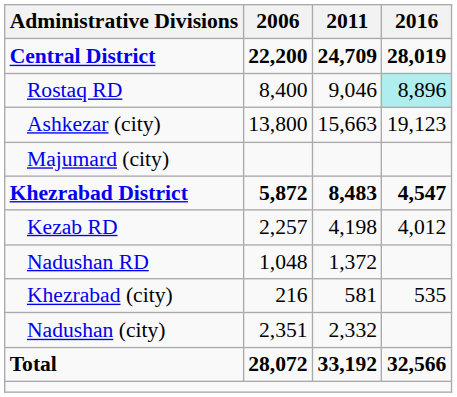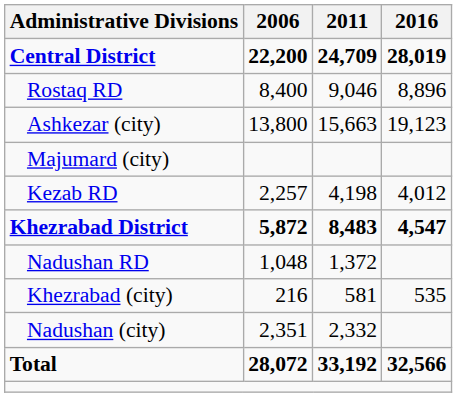 <table class="wikitable">
 <tr>
 <th>Administrative Divisions</th>
 <th>2006</th>
 <th>2011</th>
 <th>2016</th>
 </tr>
 <tr>
 <td><strong><a href='#'>Central District</a></strong></td>
 <td style="text-align: right;"><strong>22,200</strong></td>
 <td style="text-align: right;"><strong>24,709</strong></td>
 <td style="text-align: right;"><strong>28,019</strong></td>
 </tr>
 <tr>
 <td style="padding-left: 1em;"><a href='#'>Rostaq RD</a></td>
 <td style="text-align: right;">8,400</td>
 <td style="text-align: right;">9,046</td>
-<td style="background: paleturquoise; text-align: right;">8,896</td>
+<td style="text-align: right;">8,896</td>
 </tr>
 <tr>
 <td style="padding-left: 1em;"><a href='#'>Ashkezar</a> (city)</td>
 <td style="text-align: right;">13,800</td>
 <td style="text-align: right;">15,663</td>
 <td style="text-align: right;">19,123</td>
 </tr>
 <tr>
 <td style="padding-left: 1em;"><a href='#'>Majumard</a> (city)</td>
 <td style="text-align: right;"></td>
 <td style="text-align: right;"></td>
 <td style="text-align: right;"></td>
 </tr>
 <tr>
+<td style="padding-left: 1em;"><a href='#'>Kezab RD</a></td>
+<td style="text-align: right;">2,257</td>
+<td style="text-align: right;">4,198</td>
+<td style="text-align: right;">4,012</td>
+</tr>
+<tr>
 <td><strong><a href='#'>Khezrabad District</a></strong></td>
 <td style="text-align: right;"><strong>5,872</strong></td>
 <td style="text-align: right;"><strong>8,483</strong></td>
 <td style="text-align: right;"><strong>4,547</strong></td>
-</tr>
-<tr>
-<td style="padding-left: 1em;"><a href='#'>Kezab RD</a></td>
-<td style="text-align: right;">2,257</td>
-<td style="text-align: right;">4,198</td>
-<td style="text-align: right;">4,012</td>
 </tr>
 <tr>
 <td style="padding-left: 1em;"><a href='#'>Nadushan RD</a></td>
 <td style="text-align: right;">1,048</td>
 <td style="text-align: right;">1,372</td>
 <td style="text-align: right;"></td>
 </tr>
 <tr>
 <td style="padding-left: 1em;"><a href='#'>Khezrabad</a> (city)</td>
 <td style="text-align: right;">216</td>
 <td style="text-align: right;">581</td>
 <td style="text-align: right;">535</td>
 </tr>
 <tr>
 <td style="padding-left: 1em;"><a href='#'>Nadushan</a> (city)</td>
 <td style="text-align: right;">2,351</td>
 <td style="text-align: right;">2,332</td>
 <td style="text-align: right;"></td>
 </tr>
 <tr>
 <td><strong>Total</strong></td>
 <td style="text-align: right;"><strong>28,072</strong></td>
 <td style="text-align: right;"><strong>33,192</strong></td>
 <td style="text-align: right;"><strong>32,566</strong></td>
 </tr>
 <tr>
 <td colspan=4></td>
 </tr>
 </table>
